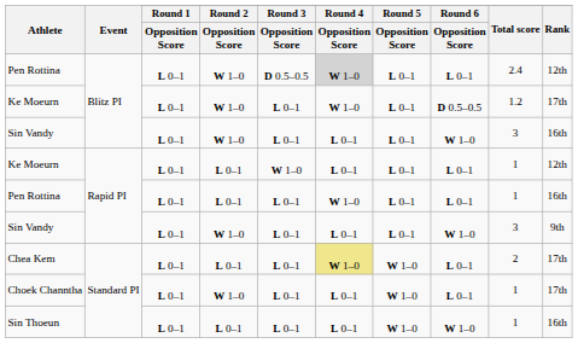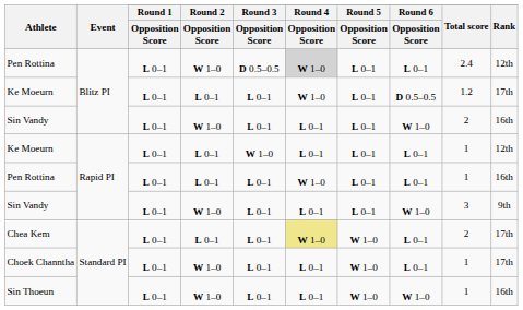 <table class="wikitable" style="font-size:90%">
 <tr>
 <th rowspan=3>Athlete</th>
 <th rowspan=3>Event</th>
 </tr>
 <tr style="font-size:95%">
 <th>Round 1</th>
 <th>Round 2</th>
 <th>Round 3</th>
 <th>Round 4</th>
 <th>Round 5</th>
 <th>Round 6</th>
 <th rowspan=2>Total score</th>
 <th rowspan=2>Rank</th>
 </tr>
 <tr>
 <th>Opposition<br>Score</th>
 <th>Opposition<br>Score</th>
 <th>Opposition<br>Score</th>
 <th>Opposition<br>Score</th>
 <th>Opposition<br>Score</th>
 <th>Opposition<br>Score</th>
 </tr>
 <tr style="text-align:center">
 <td style="text-align:left">Pen Rottina</td>
 <td style="text-align:left" rowspan=3>Blitz PI</td>
 <td><br><strong>L</strong> 0–1</td>
 <td><br><strong>W</strong> 1–0</td>
 <td><br><strong>D</strong> 0.5–0.5</td>
 <td style="background: lightgrey;"><br><strong>W</strong> 1–0</td>
 <td><br><strong>L</strong> 0–1</td>
 <td><br><strong>L</strong> 0–1</td>
 <td>2.4</td>
 <td>12th</td>
 </tr>
 <tr style="text-align:center">
 <td style="text-align:left">Ke Moeurn</td>
 <td><br><strong>L</strong> 0–1</td>
-<td><br><strong>W</strong> 1–0</td>
+<td><br><strong>L</strong> 0–1</td>
 <td><br><strong>L</strong> 0–1</td>
 <td><br><strong>W</strong> 1–0</td>
 <td><br><strong>L</strong> 0–1</td>
 <td><br><strong>D</strong> 0.5–0.5</td>
 <td>1.2</td>
 <td>17th</td>
 </tr>
 <tr style="text-align:center">
 <td style="text-align:left">Sin Vandy</td>
 <td><br><strong>L</strong> 0–1</td>
 <td><br><strong>W</strong> 1–0</td>
 <td><br><strong>L</strong> 0–1</td>
 <td><br><strong>L</strong> 0–1</td>
 <td><br><strong>L</strong> 0–1</td>
 <td><br><strong>W</strong> 1–0</td>
-<td>3</td>
+<td>2</td>
 <td>16th</td>
 </tr>
 <tr style="text-align:center">
 <td style="text-align:left">Ke Moeurn</td>
 <td style="text-align:left" rowspan=3>Rapid PI</td>
 <td><br><strong>L</strong> 0–1</td>
 <td><br><strong>L</strong> 0–1</td>
 <td><br><strong>W</strong> 1–0</td>
 <td><br><strong>L</strong> 0–1</td>
 <td><br><strong>L</strong> 0–1</td>
 <td><br><strong>L</strong> 0–1</td>
 <td>1</td>
 <td>12th</td>
 </tr>
 <tr style="text-align:center">
 <td style="text-align:left">Pen Rottina</td>
 <td><br><strong>L</strong> 0–1</td>
 <td><br><strong>L</strong> 0–1</td>
 <td><br><strong>L</strong> 0–1</td>
 <td><br><strong>W</strong> 1–0</td>
 <td><br><strong>L</strong> 0–1</td>
 <td><br><strong>L</strong> 0–1</td>
 <td>1</td>
 <td>16th</td>
 </tr>
 <tr style="text-align:center">
 <td style="text-align:left">Sin Vandy</td>
 <td><br><strong>L</strong> 0–1</td>
 <td><br><strong>W</strong> 1–0</td>
 <td><br><strong>L</strong> 0–1</td>
 <td><br><strong>L</strong> 0–1</td>
 <td><br><strong>L</strong> 0–1</td>
 <td><br><strong>W</strong> 1–0</td>
 <td>3</td>
 <td>9th</td>
 </tr>
 <tr style="text-align:center">
 <td style="text-align:left">Chea Kem</td>
 <td style="text-align:left" rowspan=3>Standard PI</td>
 <td><br><strong>L</strong> 0–1</td>
 <td><br><strong>L</strong> 0–1</td>
 <td><br><strong>L</strong> 0–1</td>
 <td style="background: khaki;"><br><strong>W</strong> 1–0</td>
 <td><br><strong>W</strong> 1–0</td>
 <td><br><strong>L</strong> 0–1</td>
 <td>2</td>
 <td>17th</td>
 </tr>
 <tr style="text-align:center">
 <td style="text-align:left">Choek Channtha</td>
 <td><br><strong>L</strong> 0–1</td>
 <td><br><strong>W</strong> 1–0</td>
 <td><br><strong>L</strong> 0–1</td>
 <td><br><strong>L</strong> 0–1</td>
 <td><br><strong>W</strong> 1–0</td>
 <td><br><strong>L</strong> 0–1</td>
 <td>1</td>
 <td>17th</td>
 </tr>
 <tr style="text-align:center">
 <td style="text-align:left">Sin Thoeun</td>
 <td><br><strong>L</strong> 0–1</td>
-<td><br><strong>L</strong> 0–1</td>
+<td><br><strong>W</strong> 1–0</td>
 <td><br><strong>L</strong> 0–1</td>
 <td><br><strong>L</strong> 0–1</td>
 <td><br><strong>W</strong> 1–0</td>
 <td><br><strong>W</strong> 1–0</td>
 <td>1</td>
 <td>16th</td>
 </tr>
 </table>
